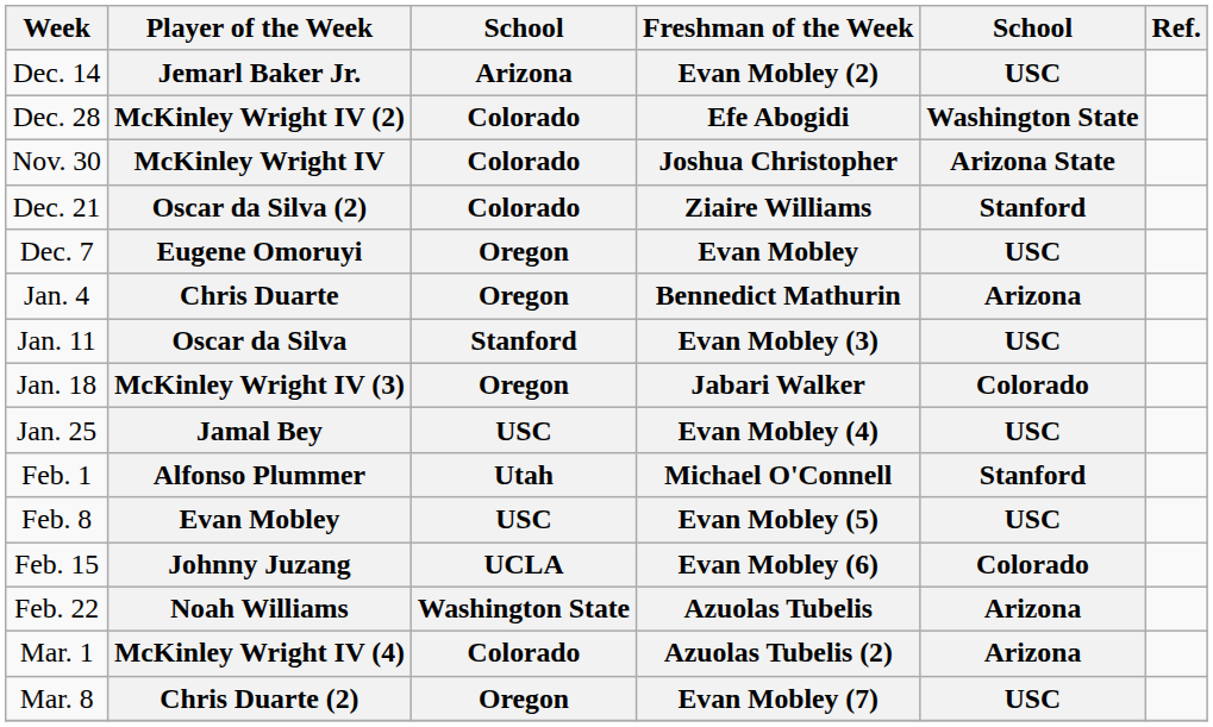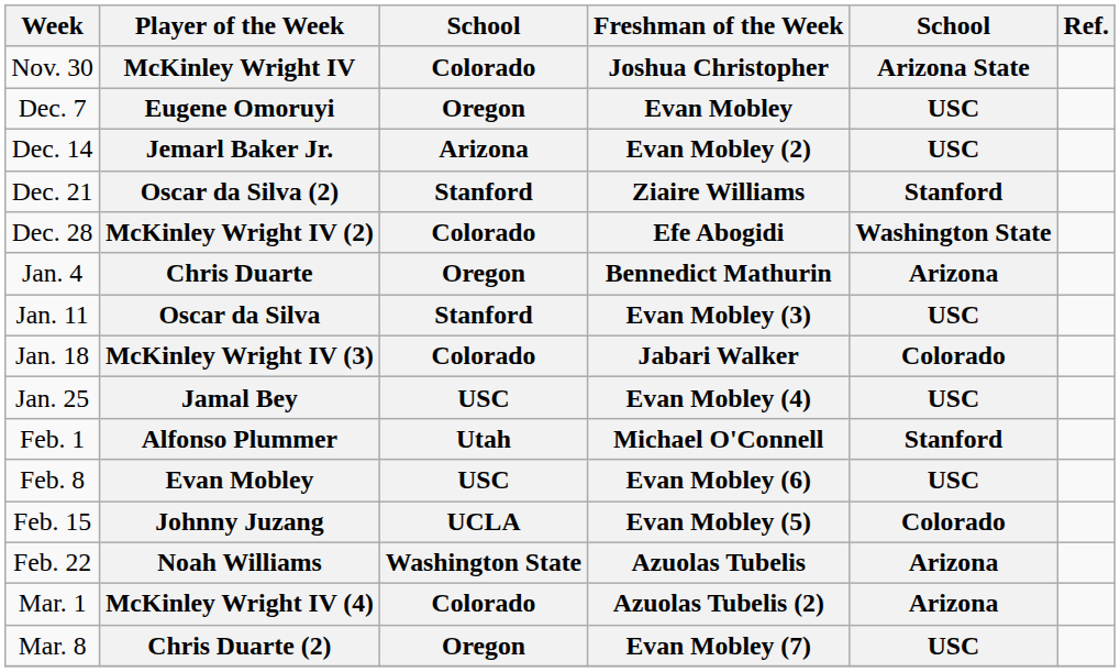 <table class=wikitable style="text-align:center">
 <tr>
 <th>Week</th>
 <th>Player of the Week</th>
 <th>School</th>
 <th>Freshman of the Week</th>
 <th>School</th>
 <th>Ref.</th>
 </tr>
 <tr>
+<td>Nov. 30</td>
+<th style=>McKinley Wright IV</th>
+<th style=>Colorado</th>
+<th style=>Joshua Christopher</th>
+<th style=>Arizona State</th>
+<td></td>
+</tr>
+<tr>
+<td>Dec. 7</td>
+<th style=>Eugene Omoruyi</th>
+<th style=>Oregon</th>
+<th style=>Evan Mobley</th>
+<th style=>USC</th>
+<td></td>
+</tr>
+<tr>
 <td>Dec. 14</td>
 <th style=>Jemarl Baker Jr.</th>
 <th style=>Arizona</th>
 <th style=>Evan Mobley (2)</th>
 <th style=>USC</th>
 <td></td>
 </tr>
 <tr>
+<td>Dec. 21</td>
+<th style=>Oscar da Silva (2)</th>
+<th style=>Stanford</th>
+<th style=>Ziaire Williams</th>
+<th style=>Stanford</th>
+<td></td>
+</tr>
+<tr>
 <td>Dec. 28</td>
 <th style=>McKinley Wright IV (2)</th>
 <th style=>Colorado</th>
 <th style=>Efe Abogidi</th>
 <th style=>Washington State</th>
-<td></td>
-</tr>
-<tr>
-<td>Nov. 30</td>
-<th style=>McKinley Wright IV</th>
-<th style=>Colorado</th>
-<th style=>Joshua Christopher</th>
-<th style=>Arizona State</th>
-<td></td>
-</tr>
-<tr>
-<td>Dec. 21</td>
-<th style=>Oscar da Silva (2)</th>
-<th style=>Colorado</th>
-<th style=>Ziaire Williams</th>
-<th style=>Stanford</th>
-<td></td>
-</tr>
-<tr>
-<td>Dec. 7</td>
-<th style=>Eugene Omoruyi</th>
-<th style=>Oregon</th>
-<th style=>Evan Mobley</th>
-<th style=>USC</th>
 <td></td>
 </tr>
 <tr>
 <td>Jan. 4</td>
 <th style=>Chris Duarte</th>
 <th style=>Oregon</th>
 <th style=>Bennedict Mathurin</th>
 <th style=>Arizona</th>
 <td></td>
 </tr>
 <tr>
 <td>Jan. 11</td>
 <th style=>Oscar da Silva</th>
 <th style=>Stanford</th>
 <th style=>Evan Mobley (3)</th>
 <th style=>USC</th>
 <td></td>
 </tr>
 <tr>
 <td>Jan. 18</td>
 <th style=>McKinley Wright IV (3)</th>
-<th style=>Oregon</th>
+<th style=>Colorado</th>
 <th style=>Jabari Walker</th>
 <th style=>Colorado</th>
 <td></td>
 </tr>
 <tr>
 <td>Jan. 25</td>
 <th style=>Jamal Bey</th>
 <th style=>USC</th>
 <th style=>Evan Mobley (4)</th>
 <th style=>USC</th>
 <td></td>
 </tr>
 <tr>
 <td>Feb. 1</td>
 <th style=>Alfonso Plummer</th>
 <th style=>Utah</th>
 <th style=>Michael O'Connell</th>
 <th style=>Stanford</th>
 <td></td>
 </tr>
 <tr>
 <td>Feb. 8</td>
 <th style=>Evan Mobley</th>
 <th style=>USC</th>
-<th style=>Evan Mobley (5)</th>
+<th style=>Evan Mobley (6)</th>
 <th style=>USC</th>
 <td></td>
 </tr>
 <tr>
 <td>Feb. 15</td>
 <th style=>Johnny Juzang</th>
 <th style=>UCLA</th>
-<th style=>Evan Mobley (6)</th>
+<th style=>Evan Mobley (5)</th>
 <th style=>Colorado</th>
 <td></td>
 </tr>
 <tr>
 <td>Feb. 22</td>
 <th style=>Noah Williams</th>
 <th style=>Washington State</th>
 <th style=>Azuolas Tubelis</th>
 <th style=>Arizona</th>
 <td></td>
 </tr>
 <tr>
 <td>Mar. 1</td>
 <th style=>McKinley Wright IV (4)</th>
 <th style=>Colorado</th>
 <th style=>Azuolas Tubelis (2)</th>
 <th style=>Arizona</th>
 <td></td>
 </tr>
 <tr>
 <td>Mar. 8</td>
 <th style=>Chris Duarte (2)</th>
 <th style=>Oregon</th>
 <th style=>Evan Mobley (7)</th>
 <th style=>USC</th>
 <td></td>
 </tr>
 <tr>
 </tr>
 </table>
